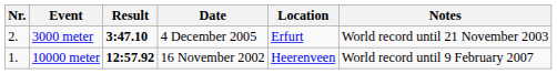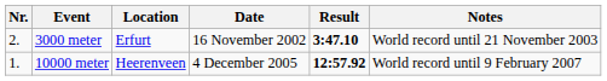 <table class="wikitable vatop">
 <tr>
 <th>Nr.</th>
 <th>Event</th>
+<th>Location</th>
+<th>Date</th>
 <th>Result</th>
-<th>Date</th>
-<th>Location</th>
 <th>Notes</th>
 </tr>
 <tr>
 <td>2.</td>
 <td><a href='#'>3000 meter</a></td>
+<td><a href='#'>Erfurt</a></td>
+<td>16 November 2002</td>
 <td><strong>3:47.10</strong></td>
-<td>4 December 2005</td>
-<td><a href='#'>Erfurt</a></td>
 <td>World record until 21 November 2003</td>
 </tr>
 <tr>
 <td>1.</td>
 <td><a href='#'>10000 meter</a></td>
+<td><a href='#'>Heerenveen</a></td>
+<td>4 December 2005</td>
 <td><strong>12:57.92</strong></td>
-<td>16 November 2002</td>
-<td><a href='#'>Heerenveen</a></td>
 <td>World record until 9 February 2007</td>
 </tr>
 </table>
